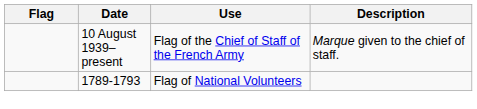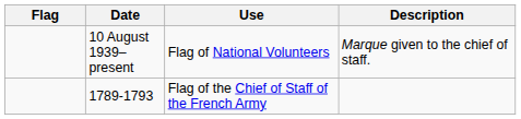 <table class="wikitable">
 <tr>
 <th width="112">Flag</th>
 <th width="100">Date</th>
 <th width="250">Use</th>
 <th width="250">Description</th>
 </tr>
 <tr>
 <td></td>
 <td>10 August 1939–present</td>
-<td>Flag of the <a href='#'>Chief of Staff of the French Army</a></td>
+<td>Flag of <a href='#'>National Volunteers</a></td>
 <td><em>Marque</em> given to the chief of staff.</td>
 </tr>
 <tr>
 <td></td>
 <td>1789-1793</td>
-<td>Flag of <a href='#'>National Volunteers</a></td>
+<td>Flag of the <a href='#'>Chief of Staff of the French Army</a></td>
 <td></td>
 </tr>
 </table>
